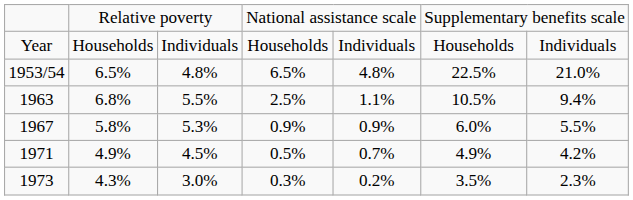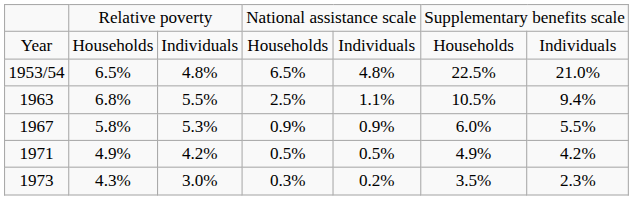 <table class="wikitable" style="text-align:center;">
 <tr>
 <td></td>
 <td colspan="2">Relative poverty</td>
 <td colspan="2">National assistance scale</td>
 <td colspan="2">Supplementary benefits scale</td>
 </tr>
 <tr>
 <td>Year</td>
 <td>Households</td>
 <td>Individuals</td>
 <td>Households</td>
 <td>Individuals</td>
 <td>Households</td>
 <td>Individuals</td>
 </tr>
 <tr>
 <td>1953/54</td>
 <td>6.5%</td>
 <td>4.8%</td>
 <td>6.5%</td>
 <td>4.8%</td>
 <td>22.5%</td>
 <td>21.0%</td>
 </tr>
 <tr>
 <td>1963</td>
 <td>6.8%</td>
 <td>5.5%</td>
 <td>2.5%</td>
 <td>1.1%</td>
 <td>10.5%</td>
 <td>9.4%</td>
 </tr>
 <tr>
 <td>1967</td>
 <td>5.8%</td>
 <td>5.3%</td>
 <td>0.9%</td>
 <td>0.9%</td>
 <td>6.0%</td>
 <td>5.5%</td>
 </tr>
 <tr>
 <td>1971</td>
 <td>4.9%</td>
-<td>4.5%</td>
+<td>4.2%</td>
 <td>0.5%</td>
-<td>0.7%</td>
+<td>0.5%</td>
 <td>4.9%</td>
 <td>4.2%</td>
 </tr>
 <tr>
 <td>1973</td>
 <td>4.3%</td>
 <td>3.0%</td>
 <td>0.3%</td>
 <td>0.2%</td>
 <td>3.5%</td>
 <td>2.3%</td>
 </tr>
 </table>
